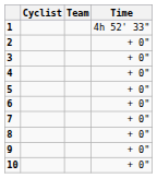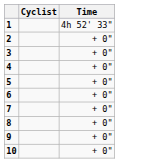 <table class="wikitable">
 <tr style="background:#ccccff;">
 <th></th>
 <th>Cyclist</th>
-<th>Team</th>
 <th>Time</th>
 </tr>
 <tr>
 <td><strong>1</strong></td>
-<td><strong></strong></td>
 <td><strong></strong></td>
 <td align=right>4h 52' 33"</td>
 </tr>
 <tr>
 <td><strong>2</strong></td>
 <td></td>
-<td></td>
 <td align=right>+ 0"</td>
 </tr>
 <tr>
 <td><strong>3</strong></td>
-<td></td>
 <td></td>
 <td align=right>+ 0"</td>
 </tr>
 <tr>
 <td><strong>4</strong></td>
 <td></td>
-<td></td>
 <td align=right>+ 0"</td>
 </tr>
 <tr>
 <td><strong>5</strong></td>
-<td></td>
 <td></td>
 <td align=right>+ 0"</td>
 </tr>
 <tr>
 <td><strong>6</strong></td>
 <td></td>
-<td></td>
 <td align=right>+ 0"</td>
 </tr>
 <tr>
 <td><strong>7</strong></td>
-<td></td>
 <td></td>
 <td align=right>+ 0"</td>
 </tr>
 <tr>
 <td><strong>8</strong></td>
 <td></td>
-<td></td>
 <td align=right>+ 0"</td>
 </tr>
 <tr>
 <td><strong>9</strong></td>
-<td></td>
 <td></td>
 <td align=right>+ 0"</td>
 </tr>
 <tr>
 <td><strong>10</strong></td>
 <td></td>
-<td></td>
 <td align=right>+ 0"</td>
 </tr>
 </table>
